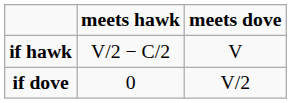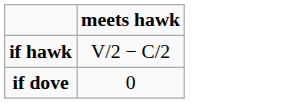 <table class="wikitable" style="text-align:center">
 <tr>
 <td></td>
 <td><strong> meets hawk </strong></td>
-<td><strong> meets dove </strong></td>
 </tr>
 <tr>
 <td><strong>if hawk</strong></td>
 <td>V/2 − C/2</td>
-<td>V</td>
 </tr>
 <tr>
 <td><strong>if dove</strong></td>
 <td>0</td>
-<td>V/2</td>
 </tr>
 </table>
